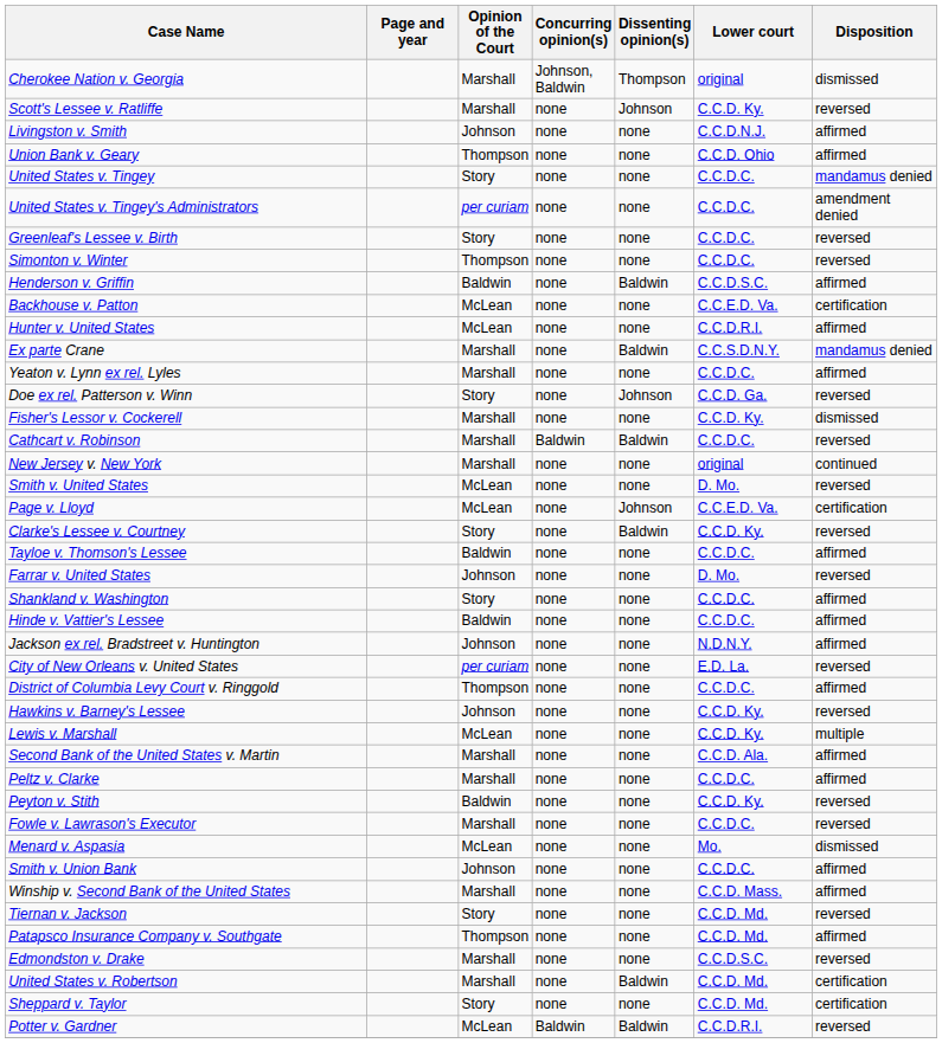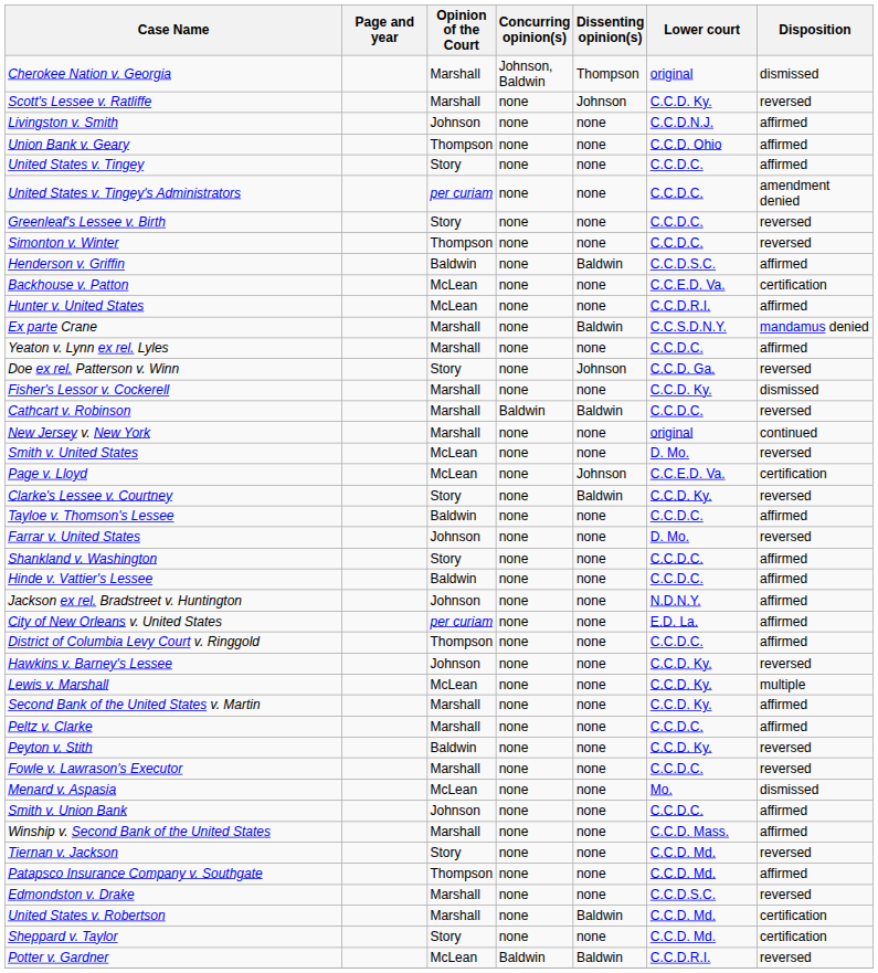 <table class="wikitable sortable">
 <tr>
 <th scope="col" style="width: 400px;">Case Name</th>
 <th scope="col" style="width: 95px;">Page and year</th>
 <th scope="col" style="width: 10px;">Opinion of the Court</th>
 <th scope="col" style="width: 10px;">Concurring opinion(s)</th>
 <th scope="col" style="width: 10px;">Dissenting opinion(s)</th>
 <th scope="col" style="width: 125px;">Lower court</th>
 <th scope="col" style="width: 133px;">Disposition</th>
 </tr>
 <tr>
 <td><em><a href='#'>Cherokee Nation v. Georgia</a></em></td>
 <td align="Right"></td>
 <td>Marshall</td>
 <td>Johnson, Baldwin</td>
 <td>Thompson</td>
 <td><a href='#'>original</a></td>
 <td>dismissed</td>
 </tr>
 <tr>
 <td><em><a href='#'>Scott's Lessee v. Ratliffe</a></em></td>
 <td align="Right"></td>
 <td>Marshall</td>
 <td>none</td>
 <td>Johnson</td>
 <td><a href='#'>C.C.D. Ky.</a></td>
 <td>reversed</td>
 </tr>
 <tr>
 <td><em><a href='#'>Livingston v. Smith</a></em></td>
 <td align="Right"></td>
 <td>Johnson</td>
 <td>none</td>
 <td>none</td>
 <td><a href='#'>C.C.D.N.J.</a></td>
 <td>affirmed</td>
 </tr>
 <tr>
 <td><em><a href='#'>Union Bank v. Geary</a></em></td>
 <td align="Right"></td>
 <td>Thompson</td>
 <td>none</td>
 <td>none</td>
 <td><a href='#'>C.C.D. Ohio</a></td>
 <td>affirmed</td>
 </tr>
 <tr>
 <td><em><a href='#'>United States v. Tingey</a></em></td>
 <td align="Right"></td>
 <td>Story</td>
 <td>none</td>
 <td>none</td>
 <td><a href='#'>C.C.D.C.</a></td>
-<td><a href='#'>mandamus</a> denied</td>
+<td>affirmed</td>
 </tr>
 <tr>
 <td><em><a href='#'>United States v. Tingey's Administrators</a></em></td>
 <td align="Right"></td>
 <td><em><a href='#'>per curiam</a></em></td>
 <td>none</td>
 <td>none</td>
 <td><a href='#'>C.C.D.C.</a></td>
 <td>amendment denied</td>
 </tr>
 <tr>
 <td><em><a href='#'>Greenleaf's Lessee v. Birth</a></em></td>
 <td align="Right"></td>
 <td>Story</td>
 <td>none</td>
 <td>none</td>
 <td><a href='#'>C.C.D.C.</a></td>
 <td>reversed</td>
 </tr>
 <tr>
 <td><em><a href='#'>Simonton v. Winter</a></em></td>
 <td align="Right"></td>
 <td>Thompson</td>
 <td>none</td>
 <td>none</td>
 <td><a href='#'>C.C.D.C.</a></td>
 <td>reversed</td>
 </tr>
 <tr>
 <td><em><a href='#'>Henderson v. Griffin</a></em></td>
 <td align="Right"></td>
 <td>Baldwin</td>
 <td>none</td>
 <td>Baldwin</td>
 <td><a href='#'>C.C.D.S.C.</a></td>
 <td>affirmed</td>
 </tr>
 <tr>
 <td><em><a href='#'>Backhouse v. Patton</a></em></td>
 <td align="Right"></td>
 <td>McLean</td>
 <td>none</td>
 <td>none</td>
 <td><a href='#'>C.C.E.D. Va.</a></td>
 <td>certification</td>
 </tr>
 <tr>
 <td><em><a href='#'>Hunter v. United States</a></em></td>
 <td align="Right"></td>
 <td>McLean</td>
 <td>none</td>
 <td>none</td>
 <td><a href='#'>C.C.D.R.I.</a></td>
 <td>affirmed</td>
 </tr>
 <tr>
 <td><em><a href='#'>Ex parte</a> Crane</em></td>
 <td align="Right"></td>
 <td>Marshall</td>
 <td>none</td>
 <td>Baldwin</td>
 <td><a href='#'>C.C.S.D.N.Y.</a></td>
 <td><a href='#'>mandamus</a> denied</td>
 </tr>
 <tr>
 <td><em>Yeaton v. Lynn <a href='#'>ex rel.</a> Lyles</em></td>
 <td align="Right"></td>
 <td>Marshall</td>
 <td>none</td>
 <td>none</td>
 <td><a href='#'>C.C.D.C.</a></td>
 <td>affirmed</td>
 </tr>
 <tr>
 <td><em>Doe <a href='#'>ex rel.</a> Patterson v. Winn</em></td>
 <td align="Right"></td>
 <td>Story</td>
 <td>none</td>
 <td>Johnson</td>
 <td><a href='#'>C.C.D. Ga.</a></td>
 <td>reversed</td>
 </tr>
 <tr>
 <td><em><a href='#'>Fisher's Lessor v. Cockerell</a></em></td>
 <td align="Right"></td>
 <td>Marshall</td>
 <td>none</td>
 <td>none</td>
 <td><a href='#'>C.C.D. Ky.</a></td>
 <td>dismissed</td>
 </tr>
 <tr>
 <td><em><a href='#'>Cathcart v. Robinson</a></em></td>
 <td align="Right"></td>
 <td>Marshall</td>
 <td>Baldwin</td>
 <td>Baldwin</td>
 <td><a href='#'>C.C.D.C.</a></td>
 <td>reversed</td>
 </tr>
 <tr>
 <td><em><a href='#'>New Jersey</a> v. <a href='#'>New York</a></em></td>
 <td align="Right"></td>
 <td>Marshall</td>
 <td>none</td>
 <td>none</td>
 <td><a href='#'>original</a></td>
 <td>continued</td>
 </tr>
 <tr>
 <td><em><a href='#'>Smith v. United States</a></em></td>
 <td align="Right"></td>
 <td>McLean</td>
 <td>none</td>
 <td>none</td>
 <td><a href='#'>D. Mo.</a></td>
 <td>reversed</td>
 </tr>
 <tr>
 <td><em><a href='#'>Page v. Lloyd </a></em></td>
 <td align="Right"></td>
 <td>McLean</td>
 <td>none</td>
 <td>Johnson</td>
 <td><a href='#'>C.C.E.D. Va.</a></td>
 <td>certification</td>
 </tr>
 <tr>
 <td><em><a href='#'>Clarke's Lessee v. Courtney</a></em></td>
 <td align="Right"></td>
 <td>Story</td>
 <td>none</td>
 <td>Baldwin</td>
 <td><a href='#'>C.C.D. Ky.</a></td>
 <td>reversed</td>
 </tr>
 <tr>
 <td><em><a href='#'>Tayloe v. Thomson's Lessee</a></em></td>
 <td align="Right"></td>
 <td>Baldwin</td>
 <td>none</td>
 <td>none</td>
 <td><a href='#'>C.C.D.C.</a></td>
 <td>affirmed</td>
 </tr>
 <tr>
 <td><em><a href='#'>Farrar v. United States</a></em></td>
 <td align="Right"></td>
 <td>Johnson</td>
 <td>none</td>
 <td>none</td>
 <td><a href='#'>D. Mo.</a></td>
 <td>reversed</td>
 </tr>
 <tr>
 <td><em><a href='#'>Shankland v. Washington</a></em></td>
 <td align="Right"></td>
 <td>Story</td>
 <td>none</td>
 <td>none</td>
 <td><a href='#'>C.C.D.C.</a></td>
 <td>affirmed</td>
 </tr>
 <tr>
 <td><em><a href='#'>Hinde v. Vattier's Lessee</a></em></td>
 <td align="Right"></td>
 <td>Baldwin</td>
 <td>none</td>
 <td>none</td>
 <td><a href='#'>C.C.D.C.</a></td>
 <td>affirmed</td>
 </tr>
 <tr>
 <td><em>Jackson <a href='#'>ex rel.</a> Bradstreet v. Huntington</em></td>
 <td align="Right"></td>
 <td>Johnson</td>
 <td>none</td>
 <td>none</td>
 <td><a href='#'>N.D.N.Y.</a></td>
 <td>affirmed</td>
 </tr>
 <tr>
 <td><em><a href='#'>City of New Orleans</a> v. United States</em></td>
 <td align="Right"></td>
 <td><em><a href='#'>per curiam</a></em></td>
 <td>none</td>
 <td>none</td>
 <td><a href='#'>E.D. La.</a></td>
-<td>reversed</td>
+<td>affirmed</td>
 </tr>
 <tr>
 <td><em><a href='#'>District of Columbia Levy Court</a> v. Ringgold</em></td>
 <td align="Right"></td>
 <td>Thompson</td>
 <td>none</td>
 <td>none</td>
 <td><a href='#'>C.C.D.C.</a></td>
 <td>affirmed</td>
 </tr>
 <tr>
 <td><em><a href='#'>Hawkins v. Barney's Lessee</a></em></td>
 <td align="Right"></td>
 <td>Johnson</td>
 <td>none</td>
 <td>none</td>
 <td><a href='#'>C.C.D. Ky.</a></td>
 <td>reversed</td>
 </tr>
 <tr>
 <td><em><a href='#'>Lewis v. Marshall</a></em></td>
 <td align="Right"></td>
 <td>McLean</td>
 <td>none</td>
 <td>none</td>
 <td><a href='#'>C.C.D. Ky.</a></td>
 <td>multiple</td>
 </tr>
 <tr>
 <td><em><a href='#'>Second Bank of the United States</a> v. Martin</em></td>
 <td align="Right"></td>
 <td>Marshall</td>
 <td>none</td>
 <td>none</td>
-<td><a href='#'>C.C.D. Ala.</a></td>
+<td><a href='#'>C.C.D. Ky.</a></td>
 <td>affirmed</td>
 </tr>
 <tr>
 <td><em><a href='#'>Peltz v. Clarke</a></em></td>
 <td align="Right"></td>
 <td>Marshall</td>
 <td>none</td>
 <td>none</td>
 <td><a href='#'>C.C.D.C.</a></td>
 <td>affirmed</td>
 </tr>
 <tr>
 <td><em><a href='#'>Peyton v. Stith</a></em></td>
 <td align="Right"></td>
 <td>Baldwin</td>
 <td>none</td>
 <td>none</td>
 <td><a href='#'>C.C.D. Ky.</a></td>
 <td>reversed</td>
 </tr>
 <tr>
 <td><em><a href='#'>Fowle v. Lawrason's Executor</a></em></td>
 <td align="Right"></td>
 <td>Marshall</td>
 <td>none</td>
 <td>none</td>
 <td><a href='#'>C.C.D.C.</a></td>
 <td>reversed</td>
 </tr>
 <tr>
 <td><em><a href='#'>Menard v. Aspasia</a></em></td>
 <td align="Right"></td>
 <td>McLean</td>
 <td>none</td>
 <td>none</td>
 <td><a href='#'>Mo.</a></td>
 <td>dismissed</td>
 </tr>
 <tr>
 <td><em><a href='#'>Smith v. Union Bank</a></em></td>
 <td align="Right"></td>
 <td>Johnson</td>
 <td>none</td>
 <td>none</td>
 <td><a href='#'>C.C.D.C.</a></td>
 <td>affirmed</td>
 </tr>
 <tr>
 <td><em>Winship v. <a href='#'>Second Bank of the United States</a></em></td>
 <td align="Right"></td>
 <td>Marshall</td>
 <td>none</td>
 <td>none</td>
 <td><a href='#'>C.C.D. Mass.</a></td>
 <td>affirmed</td>
 </tr>
 <tr>
 <td><em><a href='#'>Tiernan v. Jackson</a></em></td>
 <td align="Right"></td>
 <td>Story</td>
 <td>none</td>
 <td>none</td>
 <td><a href='#'>C.C.D. Md.</a></td>
 <td>reversed</td>
 </tr>
 <tr>
 <td><em><a href='#'>Patapsco Insurance Company v. Southgate</a></em></td>
 <td align="Right"></td>
 <td>Thompson</td>
 <td>none</td>
 <td>none</td>
 <td><a href='#'>C.C.D. Md.</a></td>
 <td>affirmed</td>
 </tr>
 <tr>
 <td><em><a href='#'>Edmondston v. Drake</a></em></td>
 <td align="Right"></td>
 <td>Marshall</td>
 <td>none</td>
 <td>none</td>
 <td><a href='#'>C.C.D.S.C.</a></td>
 <td>reversed</td>
 </tr>
 <tr>
 <td><em><a href='#'>United States v. Robertson</a></em></td>
 <td align="Right"></td>
 <td>Marshall</td>
 <td>none</td>
 <td>Baldwin</td>
 <td><a href='#'>C.C.D. Md.</a></td>
 <td>certification</td>
 </tr>
 <tr>
 <td><em><a href='#'>Sheppard v. Taylor</a></em></td>
 <td align="Right"></td>
 <td>Story</td>
 <td>none</td>
 <td>none</td>
 <td><a href='#'>C.C.D. Md.</a></td>
 <td>certification</td>
 </tr>
 <tr>
 <td><em><a href='#'>Potter v. Gardner</a></em></td>
 <td align="Right"></td>
 <td>McLean</td>
 <td>Baldwin</td>
 <td>Baldwin</td>
 <td><a href='#'>C.C.D.R.I.</a></td>
 <td>reversed</td>
 </tr>
 <tr>
 </tr>
 </table>
